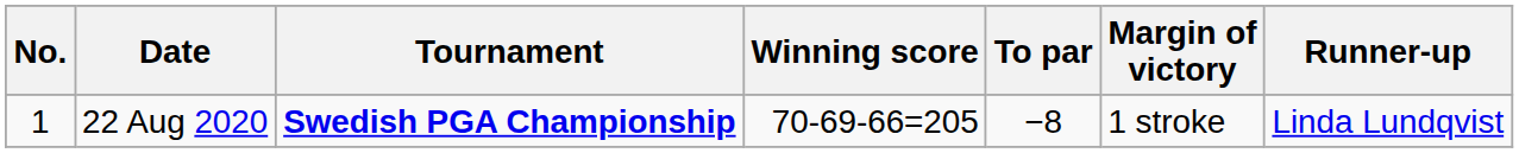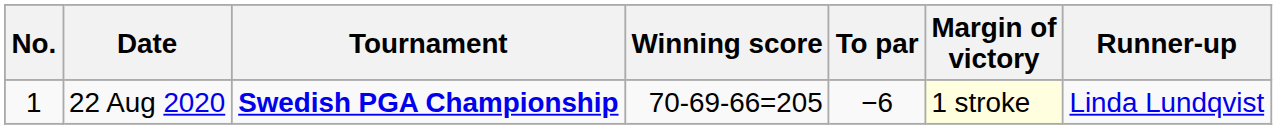 <table class="wikitable " style="font-size:95%;">
 <tr>
 <th>No.</th>
 <th>Date</th>
 <th>Tournament</th>
 <th>Winning score</th>
 <th>To par</th>
 <th>Margin of<br>victory</th>
 <th>Runner-up</th>
 </tr>
 <tr>
 <td align=center>1</td>
 <td align=right>22 Aug <a href='#'>2020</a></td>
 <td><strong><a href='#'>Swedish PGA Championship</a></strong></td>
 <td align=right>70-69-66=205</td>
-<td align=center>−8</td>
-<td>1 stroke</td>
+<td align=center>−6</td>
+<td style="background: lightyellow;">1 stroke</td>
 <td> <a href='#'>Linda Lundqvist</a></td>
 </tr>
 </table>
